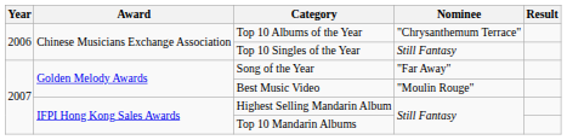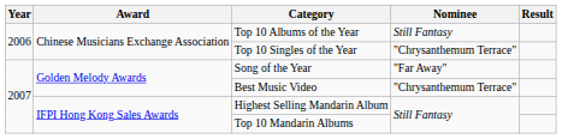 <table class="wikitable">
 <tr>
 <th>Year</th>
 <th>Award</th>
 <th>Category</th>
 <th>Nominee</th>
 <th>Result</th>
 </tr>
 <tr>
 <td rowspan="2">2006</td>
 <td rowspan="2">Chinese Musicians Exchange Association</td>
 <td>Top 10 Albums of the Year</td>
-<td>"Chrysanthemum Terrace"</td>
+<td><em>Still Fantasy</em></td>
 <td></td>
 </tr>
 <tr>
 <td>Top 10 Singles of the Year</td>
-<td><em>Still Fantasy</em></td>
+<td>"Chrysanthemum Terrace"</td>
 <td></td>
 </tr>
 <tr>
 <td rowspan="4">2007</td>
 <td rowspan="2"><a href='#'>Golden Melody Awards</a></td>
 <td>Song of the Year</td>
 <td>"Far Away"</td>
 <td></td>
 </tr>
 <tr>
 <td>Best Music Video</td>
-<td>"Moulin Rouge"</td>
+<td>"Chrysanthemum Terrace"</td>
 <td></td>
 </tr>
 <tr>
 <td rowspan="2"><a href='#'>IFPI Hong Kong Sales Awards</a></td>
 <td>Highest Selling Mandarin Album</td>
 <td rowspan="2"><em>Still Fantasy</em></td>
 <td></td>
 </tr>
 <tr>
 <td>Top 10 Mandarin Albums</td>
 <td></td>
 </tr>
 </table>
